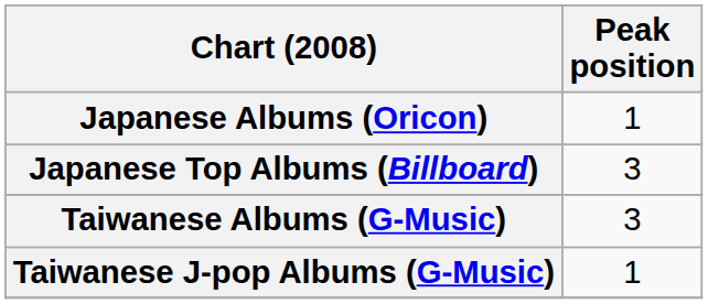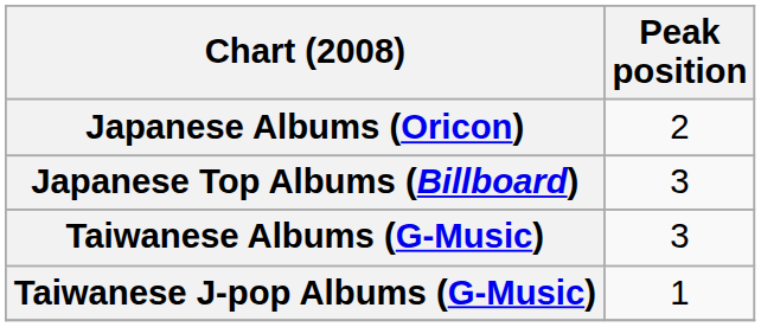 <table class="wikitable plainrowheaders">
 <tr>
 <th>Chart (2008)</th>
 <th>Peak<br>position</th>
 </tr>
 <tr>
 <th scope="row">Japanese Albums (<a href='#'>Oricon</a>)</th>
-<td align="center">1</td>
+<td align="center">2</td>
 </tr>
 <tr>
 <th scope="row">Japanese Top Albums (<em><a href='#'>Billboard</a></em>)</th>
 <td align="center">3</td>
 </tr>
 <tr>
 <th scope="row">Taiwanese Albums (<a href='#'>G-Music</a>)</th>
 <td style="text-align:center;">3</td>
 </tr>
 <tr>
 <th scope="row">Taiwanese J-pop Albums (<a href='#'>G-Music</a>)</th>
 <td style="text-align:center;">1</td>
 </tr>
 <tr>
 </tr>
 </table>
